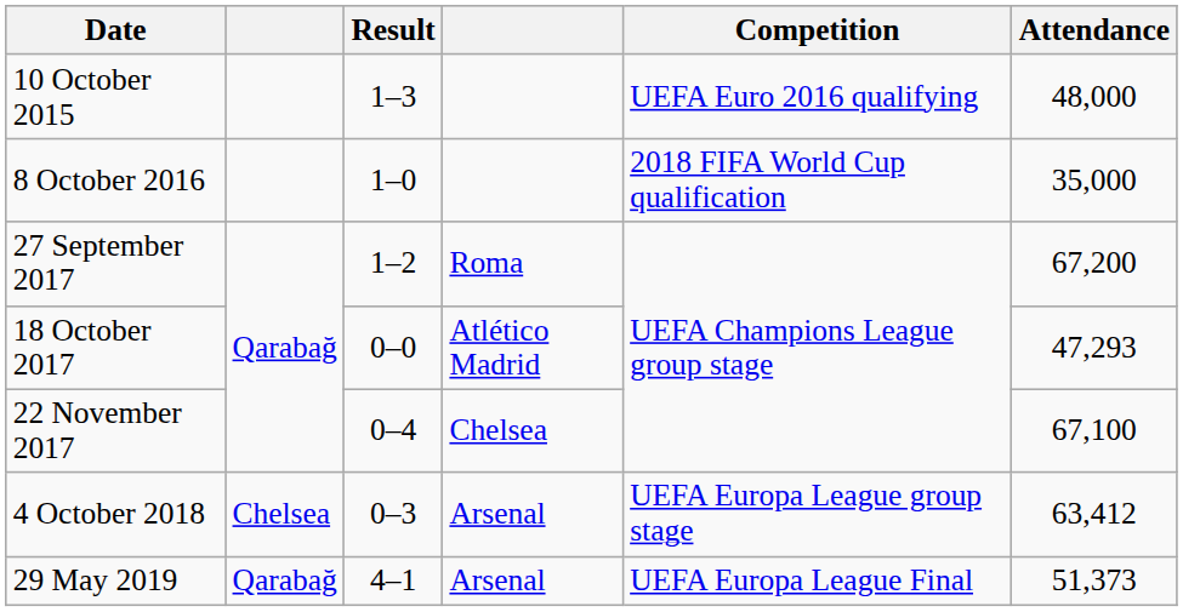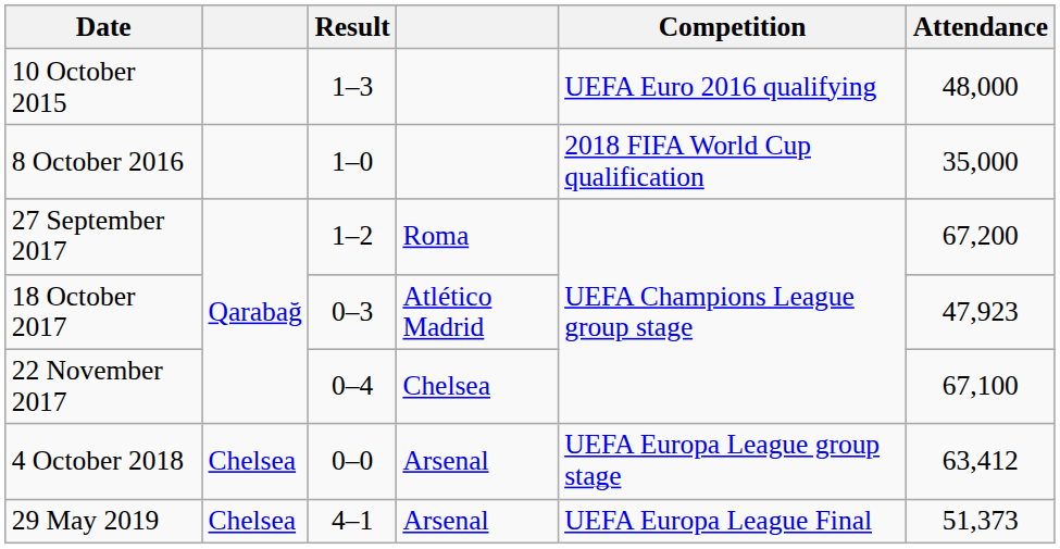 <table class="wikitable" style="text-align: left;">
 <tr>
 <th>Date</th>
 <th></th>
 <th>Result</th>
 <th></th>
 <th>Competition</th>
 <th>Attendance</th>
 </tr>
 <tr>
 <td>10 October 2015</td>
 <td></td>
 <td style="text-align:center;">1–3</td>
 <td></td>
 <td><a href='#'>UEFA Euro 2016 qualifying</a></td>
 <td style="text-align:center;">48,000</td>
 </tr>
 <tr>
 <td>8 October 2016</td>
 <td></td>
 <td style="text-align:center;">1–0</td>
 <td></td>
 <td><a href='#'>2018 FIFA World Cup qualification</a></td>
 <td style="text-align:center;">35,000</td>
 </tr>
 <tr>
 <td>27 September 2017</td>
 <td rowspan="3"> <a href='#'>Qarabağ</a></td>
 <td style="text-align:center;">1–2</td>
 <td> <a href='#'>Roma</a></td>
 <td rowspan="3"><a href='#'>UEFA Champions League group stage</a></td>
 <td style="text-align:center;">67,200</td>
 </tr>
 <tr>
 <td>18 October 2017</td>
-<td style="text-align:center;">0–0</td>
+<td style="text-align:center;">0–3</td>
 <td> <a href='#'>Atlético Madrid</a></td>
-<td style="text-align:center;">47,293</td>
+<td style="text-align:center;">47,923</td>
 </tr>
 <tr>
 <td>22 November 2017</td>
 <td style="text-align:center;">0–4</td>
 <td> <a href='#'>Chelsea</a></td>
 <td style="text-align:center;">67,100</td>
 </tr>
 <tr>
 <td>4 October 2018</td>
 <td> <a href='#'>Chelsea</a></td>
-<td style="text-align:center;">0–3</td>
+<td style="text-align:center;">0–0</td>
 <td> <a href='#'>Arsenal</a></td>
 <td><a href='#'>UEFA Europa League group stage</a></td>
 <td style="text-align:center;">63,412</td>
 </tr>
 <tr>
 <td>29 May 2019</td>
-<td> <a href='#'>Qarabağ</a></td>
+<td> <a href='#'>Chelsea</a></td>
 <td style="text-align:center;">4–1</td>
 <td> <a href='#'>Arsenal</a></td>
 <td><a href='#'>UEFA Europa League Final</a></td>
 <td style="text-align:center;">51,373</td>
 </tr>
 </table>
